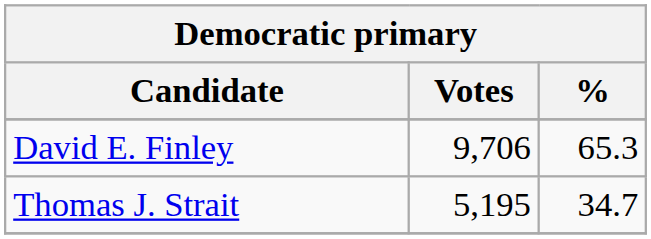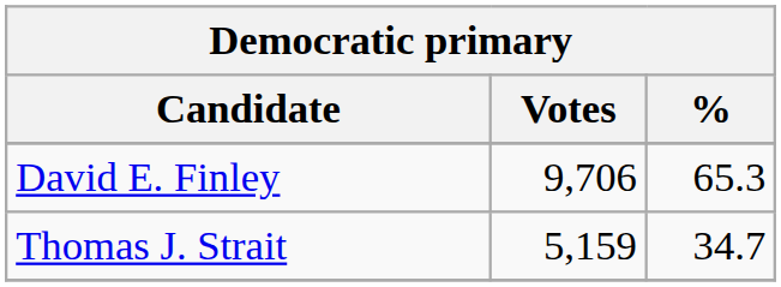 <table class="wikitable" align="left" style="margin: 1em 1em 1em 0; font-size: 95%;">
 <tr>
 <th colspan="3">Democratic primary</th>
 </tr>
 <tr>
 <th colspan="1" style="width: 170px">Candidate</th>
 <th style="width: 50px">Votes</th>
 <th style="width: 40px">%</th>
 </tr>
 <tr>
 </tr>
 <tr>
 <td><a href='#'>David E. Finley</a></td>
 <td align="right">9,706</td>
 <td align="right">65.3</td>
 </tr>
 <tr>
 <td><a href='#'>Thomas J. Strait</a></td>
-<td align="right">5,195</td>
+<td align="right">5,159</td>
 <td align="right">34.7</td>
 </tr>
 <tr>
 </tr>
 </table>
